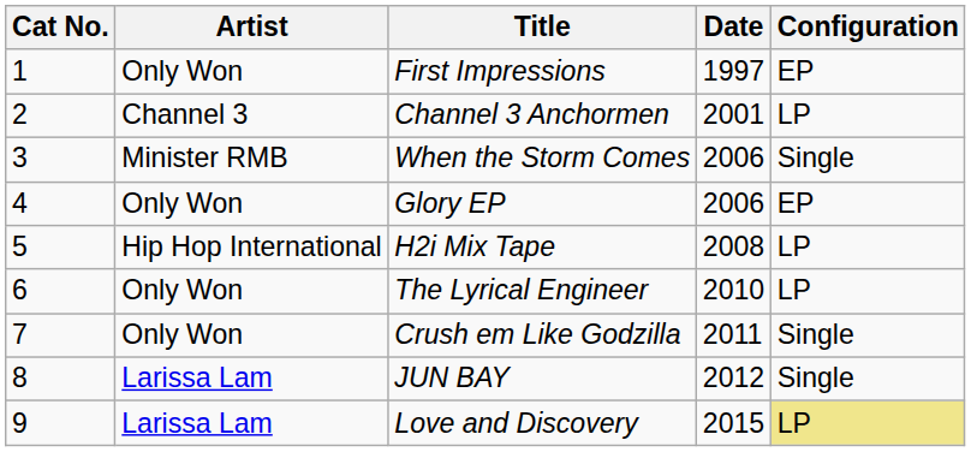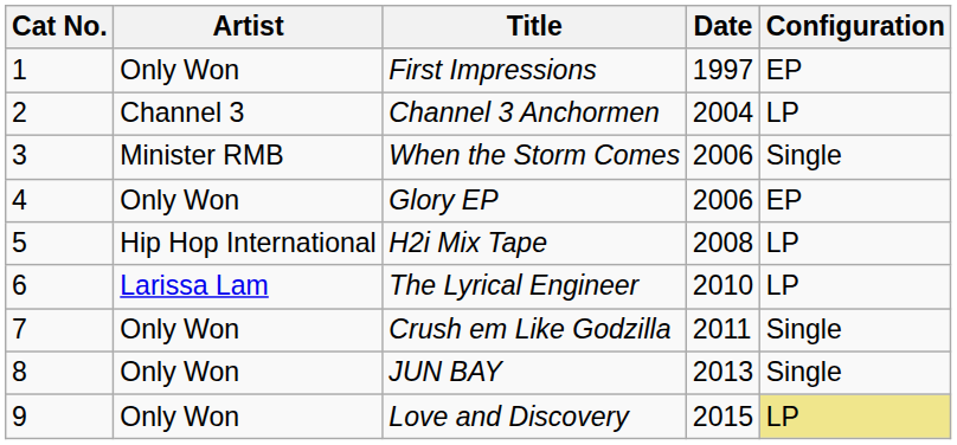 <table class="wikitable">
 <tr>
 <th>Cat No.</th>
 <th>Artist</th>
 <th>Title</th>
 <th>Date</th>
 <th>Configuration</th>
 </tr>
 <tr>
 <td>1</td>
 <td>Only Won</td>
 <td><em>First Impressions</em></td>
 <td>1997</td>
 <td>EP</td>
 </tr>
 <tr>
 <td>2</td>
 <td>Channel 3</td>
 <td><em>Channel 3 Anchormen</em></td>
-<td>2001</td>
+<td>2004</td>
 <td>LP</td>
 </tr>
 <tr>
 <td>3</td>
 <td>Minister RMB</td>
 <td><em>When the Storm Comes</em></td>
 <td>2006</td>
 <td>Single</td>
 </tr>
 <tr>
 <td>4</td>
 <td>Only Won</td>
 <td><em>Glory EP</em></td>
 <td>2006</td>
 <td>EP</td>
 </tr>
 <tr>
 <td>5</td>
 <td>Hip Hop International</td>
 <td><em>H2i Mix Tape</em></td>
 <td>2008</td>
 <td>LP</td>
 </tr>
 <tr>
 <td>6</td>
-<td>Only Won</td>
+<td><a href='#'>Larissa Lam</a></td>
 <td><em>The Lyrical Engineer</em></td>
 <td>2010</td>
 <td>LP</td>
 </tr>
 <tr>
 <td>7</td>
 <td>Only Won</td>
 <td><em>Crush em Like Godzilla</em></td>
 <td>2011</td>
 <td>Single</td>
 </tr>
 <tr>
 <td>8</td>
-<td><a href='#'>Larissa Lam</a></td>
+<td>Only Won</td>
 <td><em>JUN BAY</em></td>
-<td>2012</td>
+<td>2013</td>
 <td>Single</td>
 </tr>
 <tr>
 <td>9</td>
-<td><a href='#'>Larissa Lam</a></td>
+<td>Only Won</td>
 <td><em>Love and Discovery</em></td>
 <td>2015</td>
 <td style="background: khaki;">LP</td>
 </tr>
 </table>
